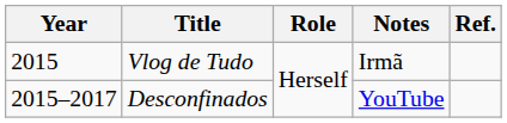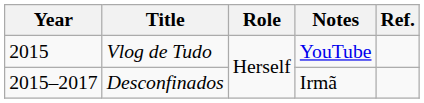 <table class="wikitable">
 <tr>
 <th>Year</th>
 <th>Title</th>
 <th>Role</th>
 <th>Notes</th>
 <th><abbr>Ref.</abbr></th>
 </tr>
 <tr>
 <td>2015</td>
 <td><em>Vlog de Tudo</em></td>
 <td rowspan="2">Herself</td>
-<td>Irmã</td>
+<td><a href='#'>YouTube</a></td>
 <td></td>
 </tr>
 <tr>
 <td>2015–2017</td>
 <td><em>Desconfinados</em></td>
-<td><a href='#'>YouTube</a></td>
+<td>Irmã</td>
 <td></td>
 </tr>
 </table>
